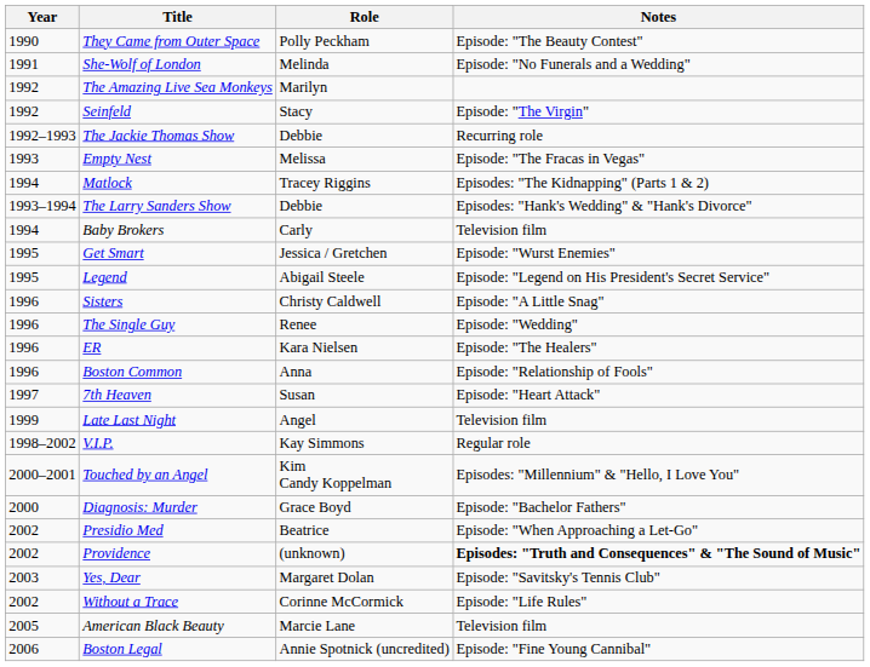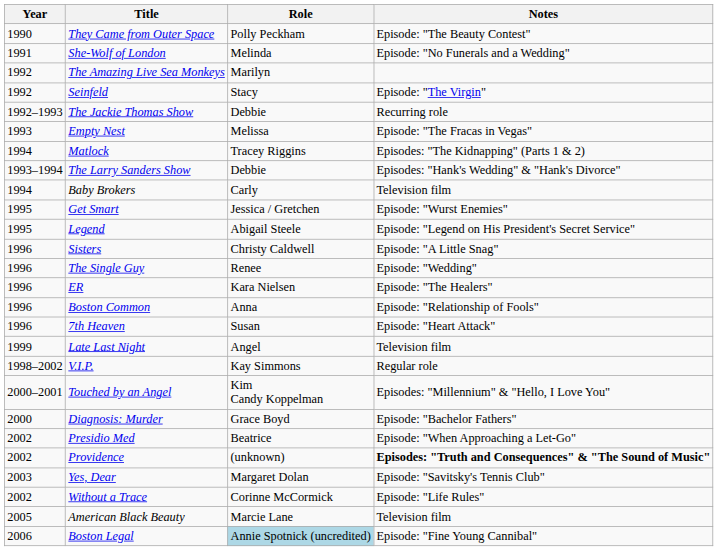 <table class="wikitable sortable">
 <tr>
 <th>Year</th>
 <th>Title</th>
 <th>Role</th>
 <th class="unsortable">Notes</th>
 </tr>
 <tr>
 <td>1990</td>
 <td><em><a href='#'>They Came from Outer Space</a></em></td>
 <td>Polly Peckham</td>
 <td>Episode: "The Beauty Contest"</td>
 </tr>
 <tr>
 <td>1991</td>
 <td><em><a href='#'>She-Wolf of London</a></em></td>
 <td>Melinda</td>
 <td>Episode: "No Funerals and a Wedding"</td>
 </tr>
 <tr>
 <td>1992</td>
 <td><em><a href='#'>The Amazing Live Sea Monkeys</a></em></td>
 <td>Marilyn</td>
 <td></td>
 </tr>
 <tr>
 <td>1992</td>
 <td><em><a href='#'>Seinfeld</a></em></td>
 <td>Stacy</td>
 <td>Episode: "<a href='#'>The Virgin</a>"</td>
 </tr>
 <tr>
 <td>1992–1993</td>
 <td><em><a href='#'>The Jackie Thomas Show</a></em></td>
 <td>Debbie</td>
 <td>Recurring role</td>
 </tr>
 <tr>
 <td>1993</td>
 <td><em><a href='#'>Empty Nest</a></em></td>
 <td>Melissa</td>
 <td>Episode: "The Fracas in Vegas"</td>
 </tr>
 <tr>
 <td>1994</td>
 <td><em><a href='#'>Matlock</a></em></td>
 <td>Tracey Riggins</td>
 <td>Episodes: "The Kidnapping" (Parts 1 & 2)</td>
 </tr>
 <tr>
 <td>1993–1994</td>
 <td><em><a href='#'>The Larry Sanders Show</a></em></td>
 <td>Debbie</td>
 <td>Episodes: "Hank's Wedding" & "Hank's Divorce"</td>
 </tr>
 <tr>
 <td>1994</td>
 <td><em>Baby Brokers</em></td>
 <td>Carly</td>
 <td>Television film</td>
 </tr>
 <tr>
 <td>1995</td>
 <td><em><a href='#'>Get Smart</a></em></td>
 <td>Jessica / Gretchen</td>
 <td>Episode: "Wurst Enemies"</td>
 </tr>
 <tr>
 <td>1995</td>
 <td><em><a href='#'>Legend</a></em></td>
 <td>Abigail Steele</td>
 <td>Episode: "Legend on His President's Secret Service"</td>
 </tr>
 <tr>
 <td>1996</td>
 <td><em><a href='#'>Sisters</a></em></td>
 <td>Christy Caldwell</td>
 <td>Episode: "A Little Snag"</td>
 </tr>
 <tr>
 <td>1996</td>
 <td><em><a href='#'>The Single Guy</a></em></td>
 <td>Renee</td>
 <td>Episode: "Wedding"</td>
 </tr>
 <tr>
 <td>1996</td>
 <td><em><a href='#'>ER</a></em></td>
 <td>Kara Nielsen</td>
 <td>Episode: "The Healers"</td>
 </tr>
 <tr>
 <td>1996</td>
 <td><em><a href='#'>Boston Common</a></em></td>
 <td>Anna</td>
 <td>Episode: "Relationship of Fools"</td>
 </tr>
 <tr>
-<td>1997</td>
+<td>1996</td>
 <td><em><a href='#'>7th Heaven</a></em></td>
 <td>Susan</td>
 <td>Episode: "Heart Attack"</td>
 </tr>
 <tr>
 <td>1999</td>
 <td><em><a href='#'>Late Last Night</a></em></td>
 <td>Angel</td>
 <td>Television film</td>
 </tr>
 <tr>
 <td>1998–2002</td>
 <td><em><a href='#'>V.I.P.</a></em></td>
 <td>Kay Simmons</td>
 <td>Regular role</td>
 </tr>
 <tr>
 <td>2000–2001</td>
 <td><em><a href='#'>Touched by an Angel</a></em></td>
 <td>Kim<br>Candy Koppelman</td>
 <td>Episodes: "Millennium" & "Hello, I Love You"</td>
 </tr>
 <tr>
 <td>2000</td>
 <td><em><a href='#'>Diagnosis: Murder</a></em></td>
 <td>Grace Boyd</td>
 <td>Episode: "Bachelor Fathers"</td>
 </tr>
 <tr>
 <td>2002</td>
 <td><em><a href='#'>Presidio Med</a></em></td>
 <td>Beatrice</td>
 <td>Episode: "When Approaching a Let-Go"</td>
 </tr>
 <tr>
 <td>2002</td>
 <td><em><a href='#'>Providence</a></em></td>
 <td>(unknown)</td>
 <td><strong>Episodes: "Truth and Consequences" & "The Sound of Music"</strong></td>
 </tr>
 <tr>
 <td>2003</td>
 <td><em><a href='#'>Yes, Dear</a></em></td>
 <td>Margaret Dolan</td>
 <td>Episode: "Savitsky's Tennis Club"</td>
 </tr>
 <tr>
 <td>2002</td>
 <td><em><a href='#'>Without a Trace</a></em></td>
 <td>Corinne McCormick</td>
 <td>Episode: "Life Rules"</td>
 </tr>
 <tr>
 <td>2005</td>
 <td><em>American Black Beauty</em></td>
 <td>Marcie Lane</td>
 <td>Television film</td>
 </tr>
 <tr>
 <td>2006</td>
 <td><em><a href='#'>Boston Legal</a></em></td>
-<td>Annie Spotnick (uncredited)</td>
+<td style="background: lightblue;">Annie Spotnick (uncredited)</td>
 <td>Episode: "Fine Young Cannibal"</td>
 </tr>
 </table>
